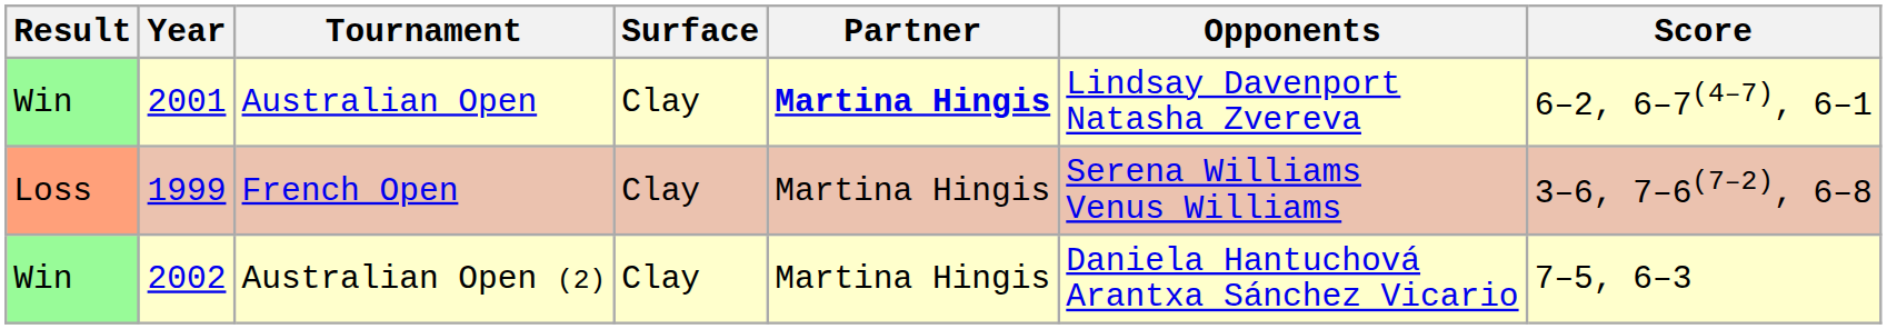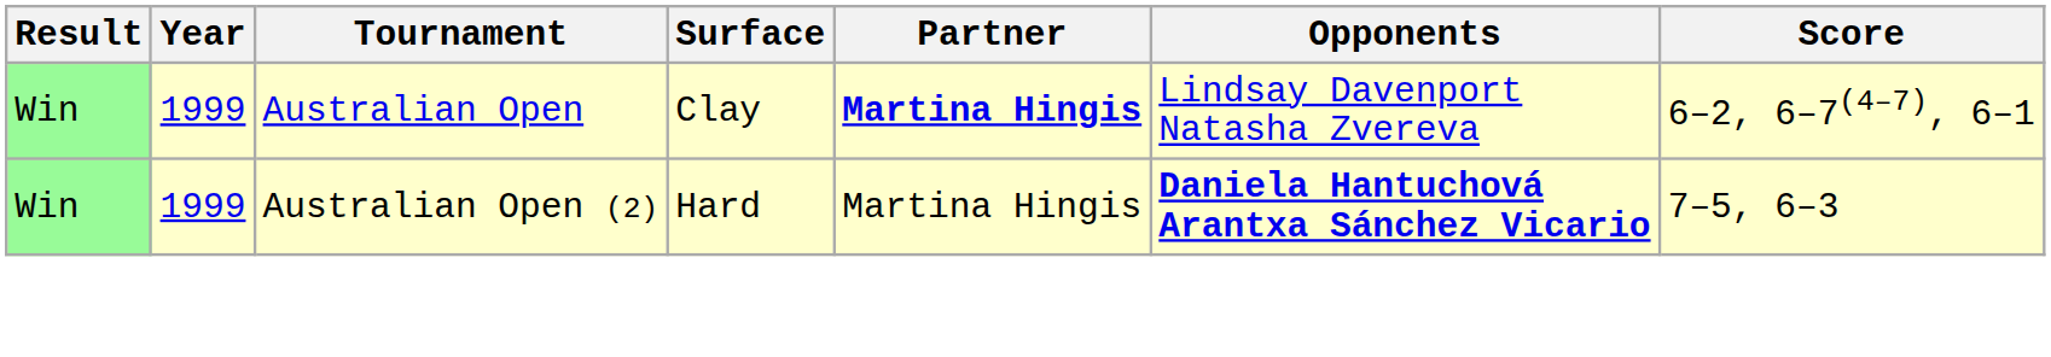 <table class="sortable wikitable" style="font-size:97%;">
 <tr>
 <th>Result</th>
 <th><strong>Year</strong></th>
 <th>Tournament</th>
 <th><strong>Surface</strong></th>
 <th><strong>Partner</strong></th>
 <th>Opponents</th>
 <th>Score</th>
 </tr>
 <tr bgcolor="#FFFFCC">
 <td bgcolor="98FB98">Win</td>
-<td><a href='#'>2001</a></td>
+<td><a href='#'>1999</a></td>
 <td><a href='#'>Australian Open</a></td>
 <td>Clay</td>
 <td><strong> <a href='#'>Martina Hingis</a></strong></td>
 <td> <a href='#'>Lindsay Davenport</a><br> <a href='#'>Natasha Zvereva</a></td>
 <td>6–2, 6–7<sup>(4–7)</sup>, 6–1</td>
 </tr>
-<tr bgcolor="#EBC2AF">
-<td bgcolor="FFA07A">Loss</td>
-<td><a href='#'>1999</a></td>
-<td><a href='#'>French Open</a></td>
-<td>Clay</td>
-<td> Martina Hingis</td>
-<td> <a href='#'>Serena Williams</a><br> <a href='#'>Venus Williams</a></td>
-<td>3–6, 7–6<sup>(7–2)</sup>, 6–8</td>
-</tr>
 <tr bgcolor="#FFFFCC">
 <td bgcolor="98FB98">Win</td>
-<td><a href='#'>2002</a></td>
+<td><a href='#'>1999</a></td>
 <td>Australian Open <small>(2)</small></td>
-<td>Clay</td>
+<td>Hard</td>
 <td> Martina Hingis</td>
-<td> <a href='#'>Daniela Hantuchová</a><br> <a href='#'>Arantxa Sánchez Vicario</a></td>
+<td><strong> <a href='#'>Daniela Hantuchová</a><br> <a href='#'>Arantxa Sánchez Vicario</a></strong></td>
 <td>7–5, 6–3</td>
 </tr>
 </table>
